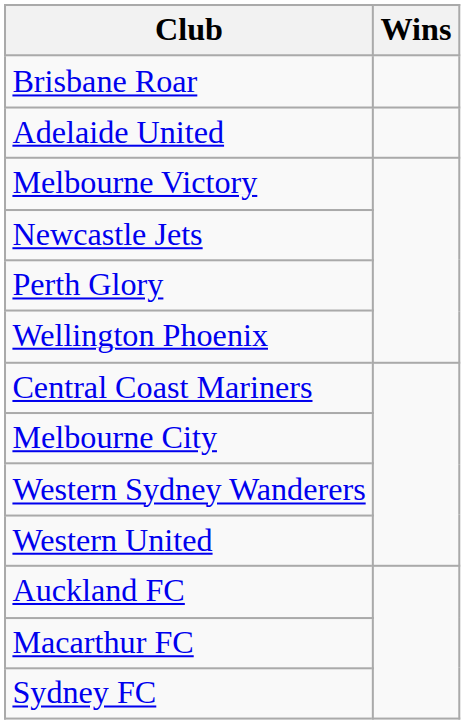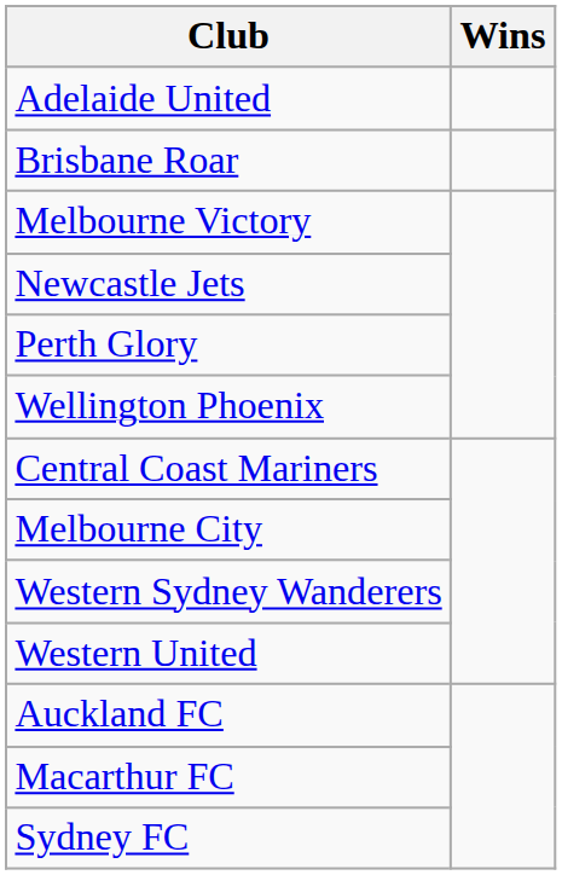 <table class="wikitable sortable" style="border-collapse:collapse">
 <tr>
 <th>Club</th>
 <th>Wins</th>
 </tr>
 <tr>
-<td><a href='#'>Brisbane Roar</a></td>
+<td><a href='#'>Adelaide United</a></td>
 <td align="center"></td>
 </tr>
 <tr>
-<td><a href='#'>Adelaide United</a></td>
+<td><a href='#'>Brisbane Roar</a></td>
 <td align="center"></td>
 </tr>
 <tr>
 <td><a href='#'>Melbourne Victory</a></td>
 <td align="center" rowspan="4"></td>
 </tr>
 <tr>
 <td><a href='#'>Newcastle Jets</a></td>
 </tr>
 <tr>
 <td><a href='#'>Perth Glory</a></td>
 </tr>
 <tr>
 <td><a href='#'>Wellington Phoenix</a></td>
 </tr>
 <tr>
 <td><a href='#'>Central Coast Mariners</a></td>
 <td align="center" rowspan="4"></td>
 </tr>
 <tr>
 <td><a href='#'>Melbourne City</a></td>
 </tr>
 <tr>
 <td><a href='#'>Western Sydney Wanderers</a></td>
 </tr>
 <tr>
 <td><a href='#'>Western United</a></td>
 </tr>
 <tr>
 <td><a href='#'>Auckland FC</a></td>
 <td align="center" rowspan="3"></td>
 </tr>
 <tr>
 <td><a href='#'>Macarthur FC</a></td>
 </tr>
 <tr>
 <td><a href='#'>Sydney FC</a></td>
 </tr>
 </table>
